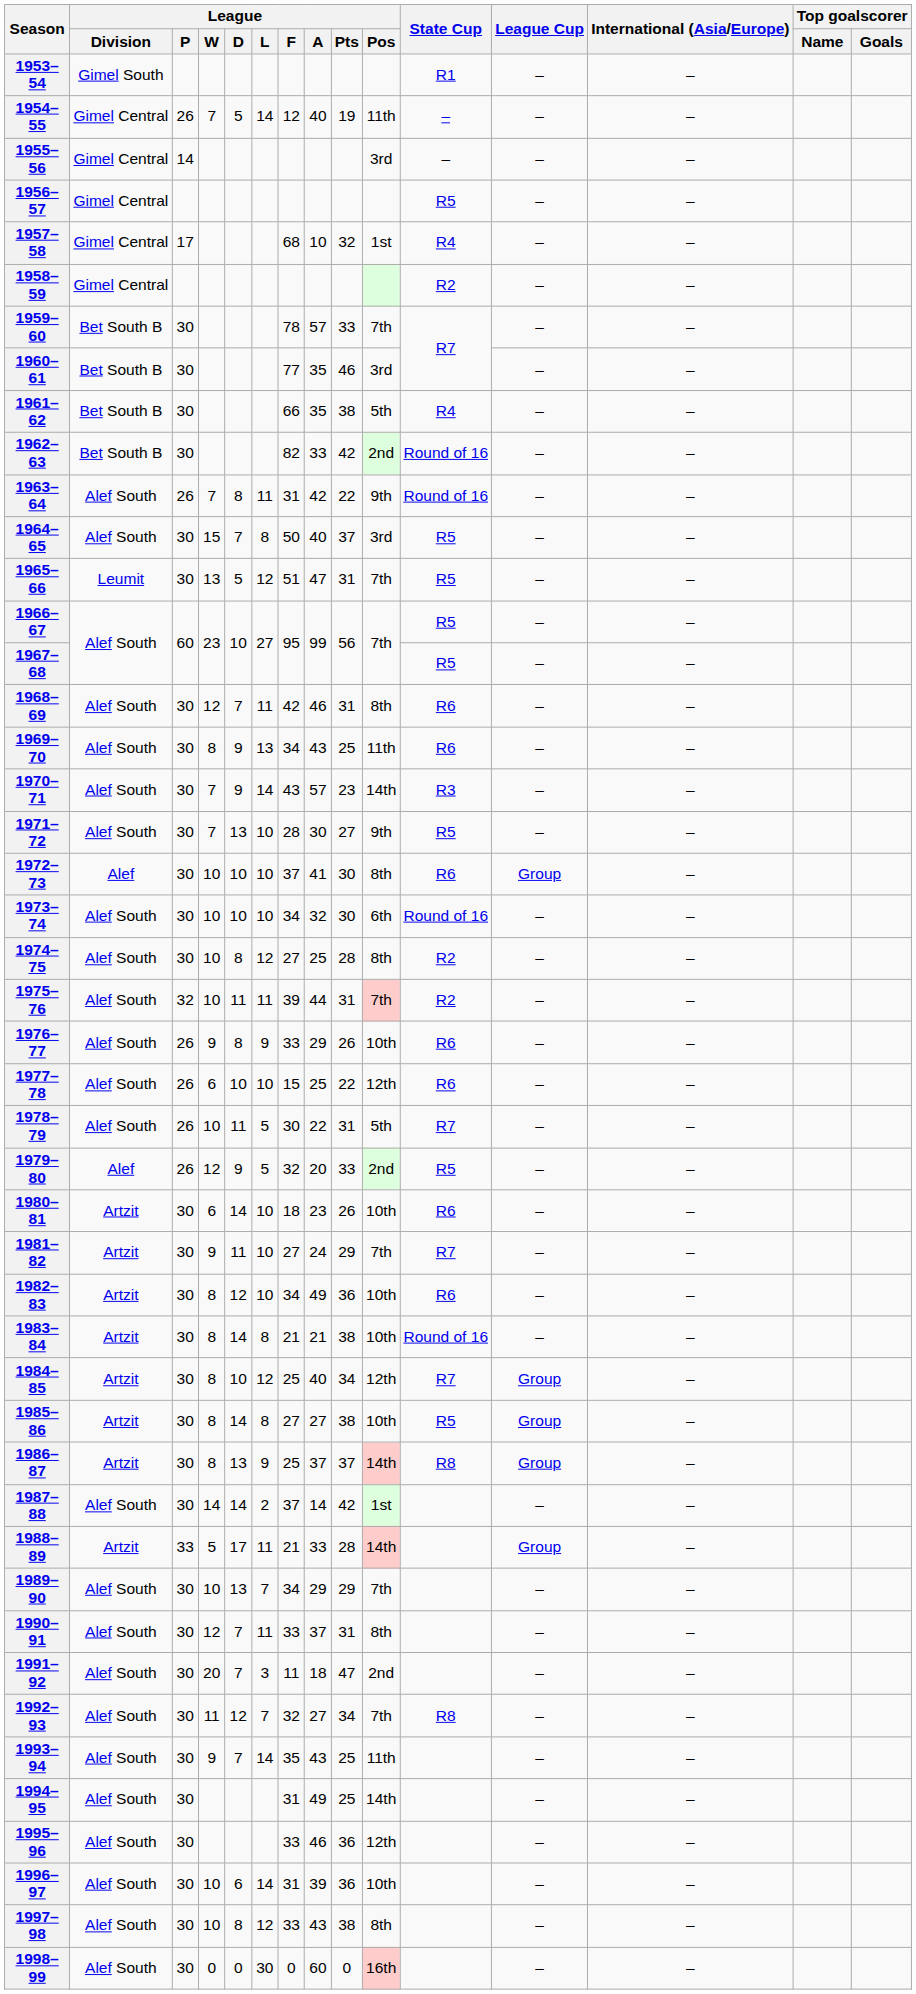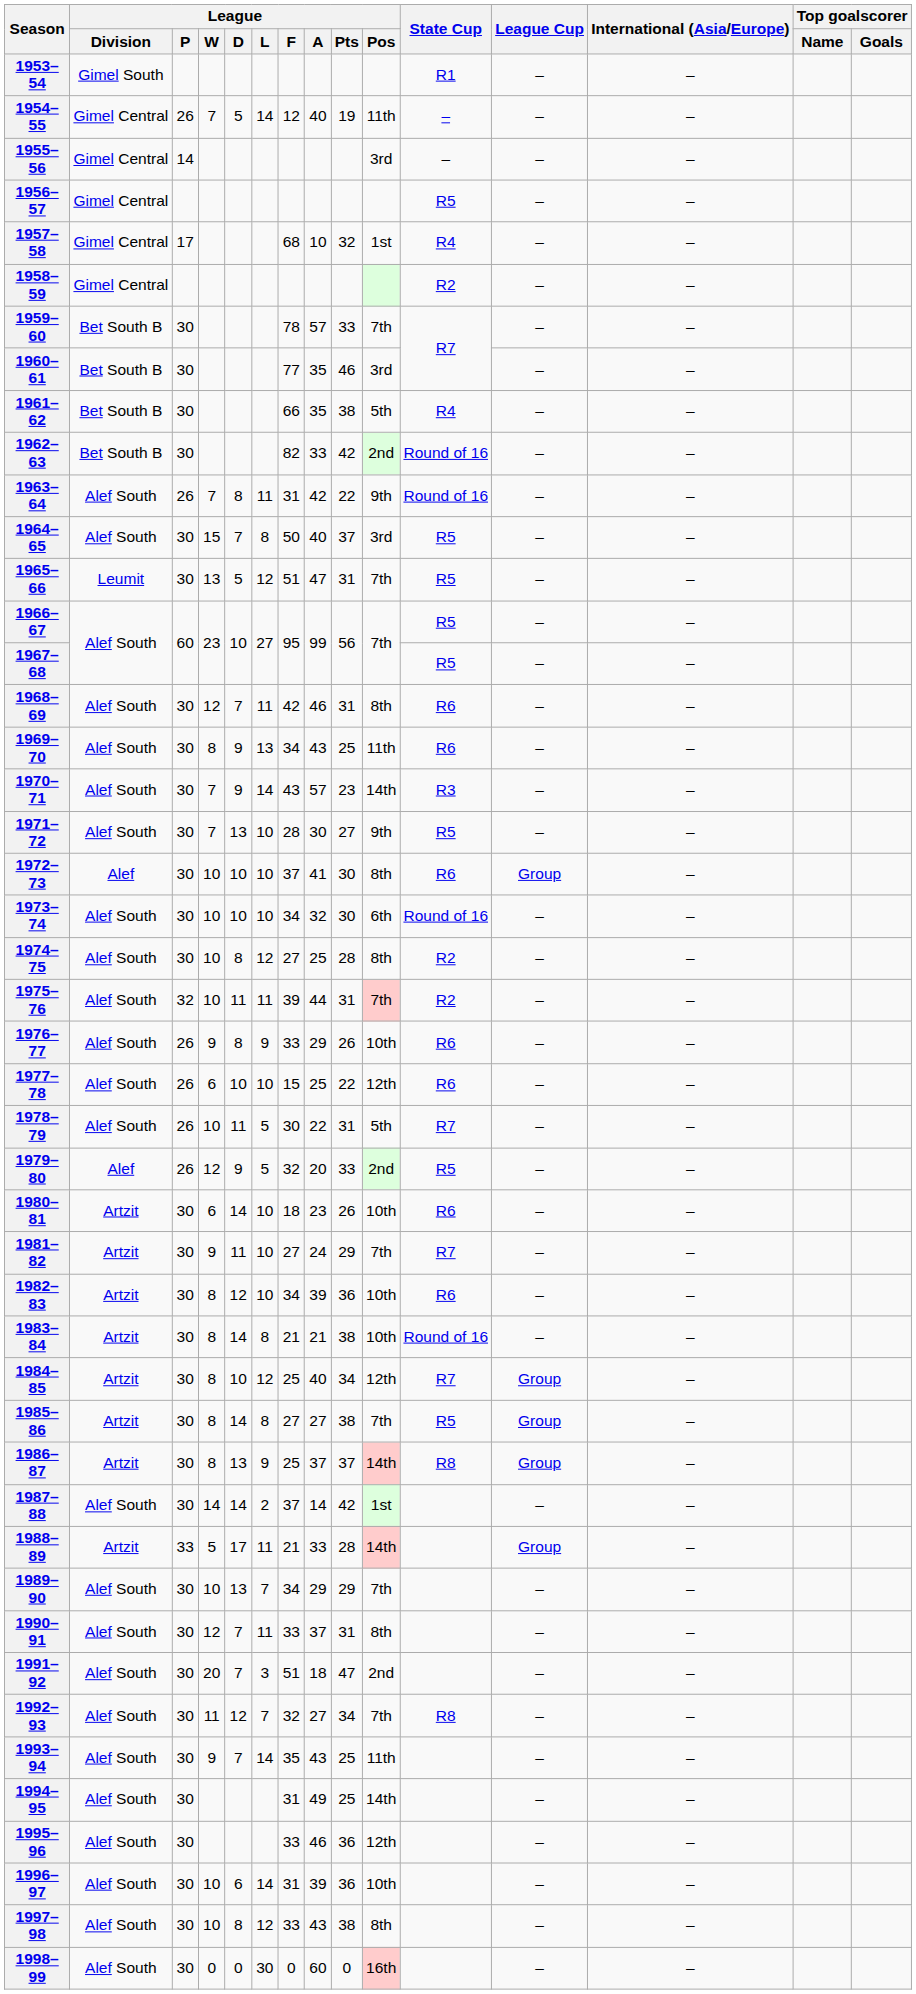 <table class="wikitable" style="text-align: center">
 <tr>
 <th rowspan="2" width="60">Season</th>
 <th colspan="9">League</th>
 <th rowspan="2"><a href='#'>State Cup</a></th>
 <th rowspan="2"><a href='#'>League Cup</a></th>
 <th rowspan="2">International (<a href='#'>Asia</a>/<a href='#'>Europe</a>)</th>
 <th colspan="2">Top goalscorer</th>
 </tr>
 <tr>
 <th>Division</th>
 <th width="20">P</th>
 <th width="20">W</th>
 <th width="20">D</th>
 <th width="20">L</th>
 <th width="20">F</th>
 <th width="20">A</th>
 <th width="20">Pts</th>
 <th>Pos</th>
 <th>Name</th>
 <th>Goals</th>
 </tr>
 <tr>
 <th><a href='#'>1953–54</a></th>
 <td><a href='#'>Gimel</a> South</td>
 <td></td>
 <td></td>
 <td></td>
 <td></td>
 <td></td>
 <td></td>
 <td></td>
 <td></td>
 <td><a href='#'>R1</a></td>
 <td>–</td>
 <td>–</td>
 <td></td>
 <td></td>
 </tr>
 <tr>
 <th><a href='#'>1954–55</a></th>
 <td><a href='#'>Gimel</a> Central</td>
 <td>26</td>
 <td>7</td>
 <td>5</td>
 <td>14</td>
 <td>12</td>
 <td>40</td>
 <td>19</td>
 <td>11th</td>
 <td><a href='#'>–</a></td>
 <td>–</td>
 <td>–</td>
 <td></td>
 <td></td>
 </tr>
 <tr>
 <th><a href='#'>1955–56</a></th>
 <td><a href='#'>Gimel</a> Central</td>
 <td>14</td>
 <td></td>
 <td></td>
 <td></td>
 <td></td>
 <td></td>
 <td></td>
 <td>3rd</td>
 <td>–</td>
 <td>–</td>
 <td>–</td>
 <td></td>
 <td></td>
 </tr>
 <tr>
 <th><a href='#'>1956–57</a></th>
 <td><a href='#'>Gimel</a> Central</td>
 <td></td>
 <td></td>
 <td></td>
 <td></td>
 <td></td>
 <td></td>
 <td></td>
 <td></td>
 <td><a href='#'>R5</a></td>
 <td>–</td>
 <td>–</td>
 <td></td>
 <td></td>
 </tr>
 <tr>
 <th><a href='#'>1957–58</a></th>
 <td><a href='#'>Gimel</a> Central</td>
 <td>17</td>
 <td></td>
 <td></td>
 <td></td>
 <td>68</td>
 <td>10</td>
 <td>32</td>
 <td>1st</td>
 <td><a href='#'>R4</a></td>
 <td>–</td>
 <td>–</td>
 <td></td>
 <td></td>
 </tr>
 <tr>
 <th><a href='#'>1958–59</a></th>
 <td><a href='#'>Gimel</a> Central</td>
 <td></td>
 <td></td>
 <td></td>
 <td></td>
 <td></td>
 <td></td>
 <td></td>
 <td bgcolor=ddffdd></td>
 <td><a href='#'>R2</a></td>
 <td>–</td>
 <td>–</td>
 <td></td>
 <td></td>
 </tr>
 <tr>
 <th><a href='#'>1959–60</a></th>
 <td><a href='#'>Bet</a> South B</td>
 <td>30</td>
 <td></td>
 <td></td>
 <td></td>
 <td>78</td>
 <td>57</td>
 <td>33</td>
 <td>7th</td>
 <td rowspan=2><a href='#'>R7</a></td>
 <td>–</td>
 <td>–</td>
 <td></td>
 <td></td>
 </tr>
 <tr>
 <th><a href='#'>1960–61</a></th>
 <td><a href='#'>Bet</a> South B</td>
 <td>30</td>
 <td></td>
 <td></td>
 <td></td>
 <td>77</td>
 <td>35</td>
 <td>46</td>
 <td>3rd</td>
 <td>–</td>
 <td>–</td>
 <td></td>
 <td></td>
 </tr>
 <tr>
 <th><a href='#'>1961–62</a></th>
 <td><a href='#'>Bet</a> South B</td>
 <td>30</td>
 <td></td>
 <td></td>
 <td></td>
 <td>66</td>
 <td>35</td>
 <td>38</td>
 <td>5th</td>
 <td><a href='#'>R4</a></td>
 <td>–</td>
 <td>–</td>
 <td></td>
 <td></td>
 </tr>
 <tr>
 <th><a href='#'>1962–63</a></th>
 <td><a href='#'>Bet</a> South B</td>
 <td>30</td>
 <td></td>
 <td></td>
 <td></td>
 <td>82</td>
 <td>33</td>
 <td>42</td>
 <td bgcolor=ddffdd>2nd</td>
 <td><a href='#'>Round of 16</a></td>
 <td>–</td>
 <td>–</td>
 <td></td>
 <td></td>
 </tr>
 <tr>
 <th><a href='#'>1963–64</a></th>
 <td><a href='#'>Alef</a> South</td>
 <td>26</td>
 <td>7</td>
 <td>8</td>
 <td>11</td>
 <td>31</td>
 <td>42</td>
 <td>22</td>
 <td>9th</td>
 <td><a href='#'>Round of 16</a></td>
 <td>–</td>
 <td>–</td>
 <td></td>
 <td></td>
 </tr>
 <tr>
 <th><a href='#'>1964–65</a></th>
 <td><a href='#'>Alef</a> South</td>
 <td>30</td>
 <td>15</td>
 <td>7</td>
 <td>8</td>
 <td>50</td>
 <td>40</td>
 <td>37</td>
 <td>3rd</td>
 <td><a href='#'>R5</a></td>
 <td>–</td>
 <td>–</td>
 <td></td>
 <td></td>
 </tr>
 <tr>
 <th><a href='#'>1965–66</a></th>
 <td><a href='#'>Leumit</a></td>
 <td>30</td>
 <td>13</td>
 <td>5</td>
 <td>12</td>
 <td>51</td>
 <td>47</td>
 <td>31</td>
 <td>7th</td>
 <td><a href='#'>R5</a></td>
 <td>–</td>
 <td>–</td>
 <td></td>
 <td></td>
 </tr>
 <tr>
 <th><a href='#'>1966–67</a></th>
 <td rowspan=2><a href='#'>Alef</a> South</td>
 <td rowspan=2>60</td>
 <td rowspan=2>23</td>
 <td rowspan=2>10</td>
 <td rowspan=2>27</td>
 <td rowspan=2>95</td>
 <td rowspan=2>99</td>
 <td rowspan=2>56</td>
 <td rowspan=2>7th</td>
 <td><a href='#'>R5</a></td>
 <td>–</td>
 <td>–</td>
 <td></td>
 <td></td>
 </tr>
 <tr>
 <th><a href='#'>1967–68</a></th>
 <td><a href='#'>R5</a></td>
 <td>–</td>
 <td>–</td>
 <td></td>
 <td></td>
 </tr>
 <tr>
 <th><a href='#'>1968–69</a></th>
 <td><a href='#'>Alef</a> South</td>
 <td>30</td>
 <td>12</td>
 <td>7</td>
 <td>11</td>
 <td>42</td>
 <td>46</td>
 <td>31</td>
 <td>8th</td>
 <td><a href='#'>R6</a></td>
 <td>–</td>
 <td>–</td>
 <td></td>
 <td></td>
 </tr>
 <tr>
 <th><a href='#'>1969–70</a></th>
 <td><a href='#'>Alef</a> South</td>
 <td>30</td>
 <td>8</td>
 <td>9</td>
 <td>13</td>
 <td>34</td>
 <td>43</td>
 <td>25</td>
 <td>11th</td>
 <td><a href='#'>R6</a></td>
 <td>–</td>
 <td>–</td>
 <td></td>
 <td></td>
 </tr>
 <tr>
 <th><a href='#'>1970–71</a></th>
 <td><a href='#'>Alef</a> South</td>
 <td>30</td>
 <td>7</td>
 <td>9</td>
 <td>14</td>
 <td>43</td>
 <td>57</td>
 <td>23</td>
 <td>14th</td>
 <td><a href='#'>R3</a></td>
 <td>–</td>
 <td>–</td>
 <td></td>
 <td></td>
 </tr>
 <tr>
 <th><a href='#'>1971–72</a></th>
 <td><a href='#'>Alef</a> South</td>
 <td>30</td>
 <td>7</td>
 <td>13</td>
 <td>10</td>
 <td>28</td>
 <td>30</td>
 <td>27</td>
 <td>9th</td>
 <td><a href='#'>R5</a></td>
 <td>–</td>
 <td>–</td>
 <td></td>
 <td></td>
 </tr>
 <tr>
 <th><a href='#'>1972–73</a></th>
 <td><a href='#'>Alef</a></td>
 <td>30</td>
 <td>10</td>
 <td>10</td>
 <td>10</td>
 <td>37</td>
 <td>41</td>
 <td>30</td>
 <td>8th</td>
 <td><a href='#'>R6</a></td>
 <td><a href='#'>Group</a></td>
 <td>–</td>
 <td></td>
 <td></td>
 </tr>
 <tr>
 <th><a href='#'>1973–74</a></th>
 <td><a href='#'>Alef</a> South</td>
 <td>30</td>
 <td>10</td>
 <td>10</td>
 <td>10</td>
 <td>34</td>
 <td>32</td>
 <td>30</td>
 <td>6th</td>
 <td><a href='#'>Round of 16</a></td>
 <td>–</td>
 <td>–</td>
 <td></td>
 <td></td>
 </tr>
 <tr>
 <th><a href='#'>1974–75</a></th>
 <td><a href='#'>Alef</a> South</td>
 <td>30</td>
 <td>10</td>
 <td>8</td>
 <td>12</td>
 <td>27</td>
 <td>25</td>
 <td>28</td>
 <td>8th</td>
 <td><a href='#'>R2</a></td>
 <td>–</td>
 <td>–</td>
 <td></td>
 <td></td>
 </tr>
 <tr>
 <th><a href='#'>1975–76</a></th>
 <td><a href='#'>Alef</a> South</td>
 <td>32</td>
 <td>10</td>
 <td>11</td>
 <td>11</td>
 <td>39</td>
 <td>44</td>
 <td>31</td>
 <td bgcolor=ffcccc>7th</td>
 <td><a href='#'>R2</a></td>
 <td>–</td>
 <td>–</td>
 <td></td>
 <td></td>
 </tr>
 <tr>
 <th><a href='#'>1976–77</a></th>
 <td><a href='#'>Alef</a> South</td>
 <td>26</td>
 <td>9</td>
 <td>8</td>
 <td>9</td>
 <td>33</td>
 <td>29</td>
 <td>26</td>
 <td>10th</td>
 <td><a href='#'>R6</a></td>
 <td>–</td>
 <td>–</td>
 <td></td>
 <td></td>
 </tr>
 <tr>
 <th><a href='#'>1977–78</a></th>
 <td><a href='#'>Alef</a> South</td>
 <td>26</td>
 <td>6</td>
 <td>10</td>
 <td>10</td>
 <td>15</td>
 <td>25</td>
 <td>22</td>
 <td>12th</td>
 <td><a href='#'>R6</a></td>
 <td>–</td>
 <td>–</td>
 <td></td>
 <td></td>
 </tr>
 <tr>
 <th><a href='#'>1978–79</a></th>
 <td><a href='#'>Alef</a> South</td>
 <td>26</td>
 <td>10</td>
 <td>11</td>
 <td>5</td>
 <td>30</td>
 <td>22</td>
 <td>31</td>
 <td>5th</td>
 <td><a href='#'>R7</a></td>
 <td>–</td>
 <td>–</td>
 <td></td>
 <td></td>
 </tr>
 <tr>
 <th><a href='#'>1979–80</a></th>
 <td><a href='#'>Alef</a></td>
 <td>26</td>
 <td>12</td>
 <td>9</td>
 <td>5</td>
 <td>32</td>
 <td>20</td>
 <td>33</td>
 <td bgcolor=ddffdd>2nd</td>
 <td><a href='#'>R5</a></td>
 <td>–</td>
 <td>–</td>
 <td></td>
 <td></td>
 </tr>
 <tr>
 <th><a href='#'>1980–81</a></th>
 <td><a href='#'>Artzit</a></td>
 <td>30</td>
 <td>6</td>
 <td>14</td>
 <td>10</td>
 <td>18</td>
 <td>23</td>
 <td>26</td>
 <td>10th</td>
 <td><a href='#'>R6</a></td>
 <td>–</td>
 <td>–</td>
 <td></td>
 <td></td>
 </tr>
 <tr>
 <th><a href='#'>1981–82</a></th>
 <td><a href='#'>Artzit</a></td>
 <td>30</td>
 <td>9</td>
 <td>11</td>
 <td>10</td>
 <td>27</td>
 <td>24</td>
 <td>29</td>
 <td>7th</td>
 <td><a href='#'>R7</a></td>
 <td>–</td>
 <td>–</td>
 <td></td>
 <td></td>
 </tr>
 <tr>
 <th><a href='#'>1982–83</a></th>
 <td><a href='#'>Artzit</a></td>
 <td>30</td>
 <td>8</td>
 <td>12</td>
 <td>10</td>
 <td>34</td>
-<td>49</td>
+<td>39</td>
 <td>36</td>
 <td>10th</td>
 <td><a href='#'>R6</a></td>
 <td>–</td>
 <td>–</td>
 <td></td>
 <td></td>
 </tr>
 <tr>
 <th><a href='#'>1983–84</a></th>
 <td><a href='#'>Artzit</a></td>
 <td>30</td>
 <td>8</td>
 <td>14</td>
 <td>8</td>
 <td>21</td>
 <td>21</td>
 <td>38</td>
 <td>10th</td>
 <td><a href='#'>Round of 16</a></td>
 <td>–</td>
 <td>–</td>
 <td></td>
 <td></td>
 </tr>
 <tr>
 <th><a href='#'>1984–85</a></th>
 <td><a href='#'>Artzit</a></td>
 <td>30</td>
 <td>8</td>
 <td>10</td>
 <td>12</td>
 <td>25</td>
 <td>40</td>
 <td>34</td>
 <td>12th</td>
 <td><a href='#'>R7</a></td>
 <td><a href='#'>Group</a></td>
 <td>–</td>
 <td></td>
 <td></td>
 </tr>
 <tr>
 <th><a href='#'>1985–86</a></th>
 <td><a href='#'>Artzit</a></td>
 <td>30</td>
 <td>8</td>
 <td>14</td>
 <td>8</td>
 <td>27</td>
 <td>27</td>
 <td>38</td>
-<td>10th</td>
+<td>7th</td>
 <td><a href='#'>R5</a></td>
 <td><a href='#'>Group</a></td>
 <td>–</td>
 <td></td>
 <td></td>
 </tr>
 <tr>
 <th><a href='#'>1986–87</a></th>
 <td><a href='#'>Artzit</a></td>
 <td>30</td>
 <td>8</td>
 <td>13</td>
 <td>9</td>
 <td>25</td>
 <td>37</td>
 <td>37</td>
 <td bgcolor=ffcccc>14th</td>
 <td><a href='#'>R8</a></td>
 <td><a href='#'>Group</a></td>
 <td>–</td>
 <td></td>
 <td></td>
 </tr>
 <tr>
 <th><a href='#'>1987–88</a></th>
 <td><a href='#'>Alef</a> South</td>
 <td>30</td>
 <td>14</td>
 <td>14</td>
 <td>2</td>
 <td>37</td>
 <td>14</td>
 <td>42</td>
 <td bgcolor=ddffdd>1st</td>
 <td><a href='#'></a></td>
 <td>–</td>
 <td>–</td>
 <td></td>
 <td></td>
 </tr>
 <tr>
 <th><a href='#'>1988–89</a></th>
 <td><a href='#'>Artzit</a></td>
 <td>33</td>
 <td>5</td>
 <td>17</td>
 <td>11</td>
 <td>21</td>
 <td>33</td>
 <td>28</td>
 <td bgcolor=ffcccc>14th</td>
 <td><a href='#'></a></td>
 <td><a href='#'>Group</a></td>
 <td>–</td>
 <td></td>
 <td></td>
 </tr>
 <tr>
 <th><a href='#'>1989–90</a></th>
 <td><a href='#'>Alef</a> South</td>
 <td>30</td>
 <td>10</td>
 <td>13</td>
 <td>7</td>
 <td>34</td>
 <td>29</td>
 <td>29</td>
 <td>7th</td>
 <td><a href='#'></a></td>
 <td>–</td>
 <td>–</td>
 <td></td>
 <td></td>
 </tr>
 <tr>
 <th><a href='#'>1990–91</a></th>
 <td><a href='#'>Alef</a> South</td>
 <td>30</td>
 <td>12</td>
 <td>7</td>
 <td>11</td>
 <td>33</td>
 <td>37</td>
 <td>31</td>
 <td>8th</td>
 <td><a href='#'></a></td>
 <td>–</td>
 <td>–</td>
 <td></td>
 <td></td>
 </tr>
 <tr>
 <th><a href='#'>1991–92</a></th>
 <td><a href='#'>Alef</a> South</td>
 <td>30</td>
 <td>20</td>
 <td>7</td>
 <td>3</td>
-<td>11</td>
+<td>51</td>
 <td>18</td>
 <td>47</td>
 <td>2nd</td>
 <td><a href='#'></a></td>
 <td>–</td>
 <td>–</td>
 <td></td>
 <td></td>
 </tr>
 <tr>
 <th><a href='#'>1992–93</a></th>
 <td><a href='#'>Alef</a> South</td>
 <td>30</td>
 <td>11</td>
 <td>12</td>
 <td>7</td>
 <td>32</td>
 <td>27</td>
 <td>34</td>
 <td>7th</td>
 <td><a href='#'>R8</a></td>
 <td>–</td>
 <td>–</td>
 <td></td>
 <td></td>
 </tr>
 <tr>
 <th><a href='#'>1993–94</a></th>
 <td><a href='#'>Alef</a> South</td>
 <td>30</td>
 <td>9</td>
 <td>7</td>
 <td>14</td>
 <td>35</td>
 <td>43</td>
 <td>25</td>
 <td>11th</td>
 <td><a href='#'></a></td>
 <td>–</td>
 <td>–</td>
 <td></td>
 <td></td>
 </tr>
 <tr>
 <th><a href='#'>1994–95</a></th>
 <td><a href='#'>Alef</a> South</td>
 <td>30</td>
 <td></td>
 <td></td>
 <td></td>
 <td>31</td>
 <td>49</td>
 <td>25</td>
 <td>14th</td>
 <td><a href='#'></a></td>
 <td>–</td>
 <td>–</td>
 <td></td>
 <td></td>
 </tr>
 <tr>
 <th><a href='#'>1995–96</a></th>
 <td><a href='#'>Alef</a> South</td>
 <td>30</td>
 <td></td>
 <td></td>
 <td></td>
 <td>33</td>
 <td>46</td>
 <td>36</td>
 <td>12th</td>
 <td><a href='#'></a></td>
 <td>–</td>
 <td>–</td>
 <td></td>
 <td></td>
 </tr>
 <tr>
 <th><a href='#'>1996–97</a></th>
 <td><a href='#'>Alef</a> South</td>
 <td>30</td>
 <td>10</td>
 <td>6</td>
 <td>14</td>
 <td>31</td>
 <td>39</td>
 <td>36</td>
 <td>10th</td>
 <td><a href='#'></a></td>
 <td>–</td>
 <td>–</td>
 <td></td>
 <td></td>
 </tr>
 <tr>
 <th><a href='#'>1997–98</a></th>
 <td><a href='#'>Alef</a> South</td>
 <td>30</td>
 <td>10</td>
 <td>8</td>
 <td>12</td>
 <td>33</td>
 <td>43</td>
 <td>38</td>
 <td>8th</td>
 <td><a href='#'></a></td>
 <td>–</td>
 <td>–</td>
 <td></td>
 <td></td>
 </tr>
 <tr>
 <th><a href='#'>1998–99</a></th>
 <td><a href='#'>Alef</a> South</td>
 <td>30</td>
 <td>0</td>
 <td>0</td>
 <td>30</td>
 <td>0</td>
 <td>60</td>
 <td>0</td>
 <td bgcolor=ffcccc>16th</td>
 <td><a href='#'></a></td>
 <td>–</td>
 <td>–</td>
 <td></td>
 <td></td>
 </tr>
 </table>
